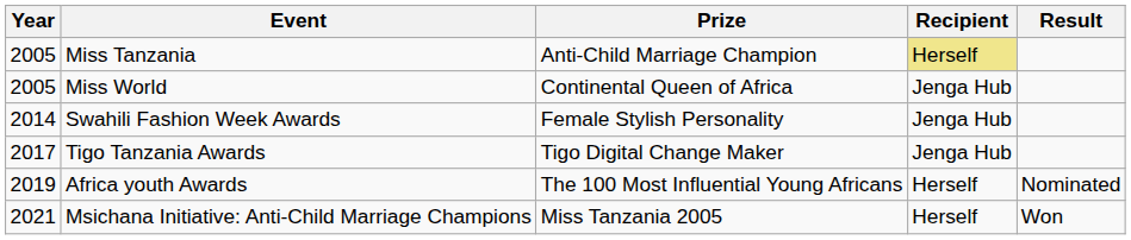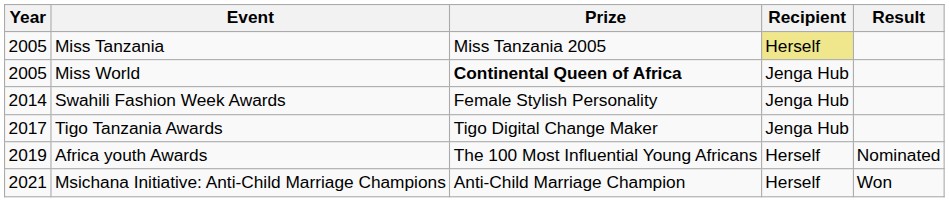 <table class="wikitable">
 <tr>
 <th>Year</th>
 <th>Event</th>
 <th>Prize</th>
 <th>Recipient</th>
 <th>Result</th>
 </tr>
 <tr>
 <td>2005</td>
 <td>Miss Tanzania</td>
-<td>Anti-Child Marriage Champion</td>
+<td>Miss Tanzania 2005</td>
 <td style="background: khaki;">Herself</td>
 <td></td>
 </tr>
 <tr>
 <td>2005</td>
 <td>Miss World</td>
-<td>Continental Queen of Africa</td>
+<td><strong>Continental Queen of Africa</strong></td>
 <td>Jenga Hub</td>
 <td></td>
 </tr>
 <tr>
 <td>2014</td>
 <td>Swahili Fashion Week Awards</td>
 <td>Female Stylish Personality</td>
 <td>Jenga Hub</td>
 <td></td>
 </tr>
 <tr>
 <td>2017</td>
 <td>Tigo Tanzania Awards</td>
 <td>Tigo Digital Change Maker</td>
 <td>Jenga Hub</td>
 <td></td>
 </tr>
 <tr>
 <td>2019</td>
 <td>Africa youth Awards</td>
 <td>The 100 Most Influential Young Africans</td>
 <td>Herself</td>
 <td>Nominated</td>
 </tr>
 <tr>
 <td>2021</td>
 <td>Msichana Initiative: Anti-Child Marriage Champions</td>
-<td>Miss Tanzania 2005</td>
+<td>Anti-Child Marriage Champion</td>
 <td>Herself</td>
 <td>Won</td>
 </tr>
 </table>
